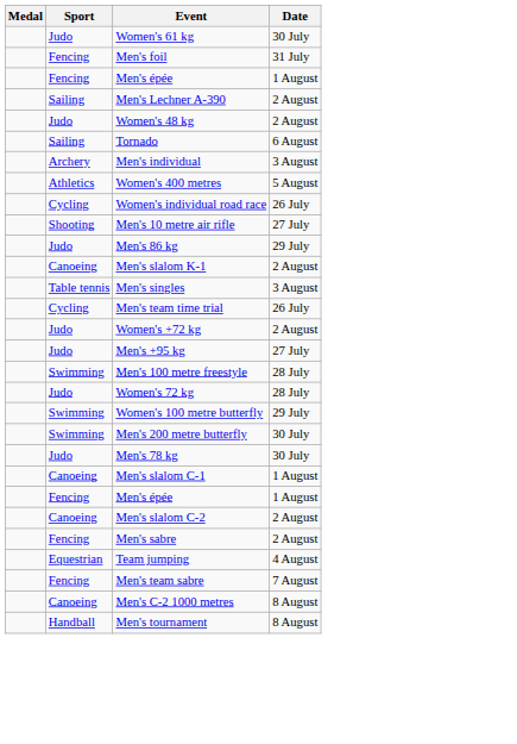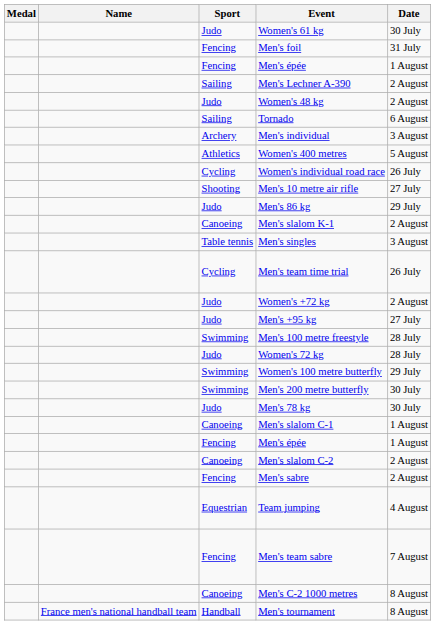 <table class="wikitable sortable" style="font-size:90%">
 <tr>
 <th>Medal</th>
+<th>Name</th>
 <th>Sport</th>
 <th>Event</th>
 <th>Date</th>
 </tr>
 <tr>
+<td></td>
 <td></td>
 <td><a href='#'>Judo</a></td>
 <td><a href='#'>Women's 61 kg</a></td>
 <td>30 July</td>
 </tr>
 <tr>
 <td></td>
+<td></td>
 <td><a href='#'>Fencing</a></td>
 <td><a href='#'>Men's foil</a></td>
 <td>31 July</td>
 </tr>
 <tr>
+<td></td>
 <td></td>
 <td><a href='#'>Fencing</a></td>
 <td><a href='#'>Men's épée</a></td>
 <td>1 August</td>
 </tr>
 <tr>
 <td></td>
+<td></td>
 <td><a href='#'>Sailing</a></td>
 <td><a href='#'>Men's Lechner A-390</a></td>
 <td>2 August</td>
 </tr>
 <tr>
+<td></td>
 <td></td>
 <td><a href='#'>Judo</a></td>
 <td><a href='#'>Women's 48 kg</a></td>
 <td>2 August</td>
 </tr>
 <tr>
 <td></td>
+<td><br></td>
 <td><a href='#'>Sailing</a></td>
 <td><a href='#'>Tornado</a></td>
 <td>6 August</td>
 </tr>
 <tr>
+<td></td>
 <td></td>
 <td><a href='#'>Archery</a></td>
 <td><a href='#'>Men's individual</a></td>
 <td>3 August</td>
 </tr>
 <tr>
 <td></td>
+<td></td>
 <td><a href='#'>Athletics</a></td>
 <td><a href='#'>Women's 400 metres</a></td>
 <td>5 August</td>
 </tr>
 <tr>
+<td></td>
 <td></td>
 <td><a href='#'>Cycling</a></td>
 <td><a href='#'>Women's individual road race</a></td>
 <td>26 July</td>
 </tr>
 <tr>
 <td></td>
+<td></td>
 <td><a href='#'>Shooting</a></td>
 <td><a href='#'>Men's 10 metre air rifle</a></td>
 <td>27 July</td>
 </tr>
 <tr>
+<td></td>
 <td></td>
 <td><a href='#'>Judo</a></td>
 <td><a href='#'>Men's 86 kg</a></td>
 <td>29 July</td>
 </tr>
 <tr>
 <td></td>
+<td></td>
 <td><a href='#'>Canoeing</a></td>
 <td><a href='#'>Men's slalom K-1</a></td>
 <td>2 August</td>
 </tr>
 <tr>
+<td></td>
 <td></td>
 <td><a href='#'>Table tennis</a></td>
 <td><a href='#'>Men's singles</a></td>
 <td>3 August</td>
 </tr>
 <tr>
 <td></td>
+<td><br><br><br></td>
 <td><a href='#'>Cycling</a></td>
 <td><a href='#'>Men's team time trial</a></td>
 <td>26 July</td>
 </tr>
 <tr>
+<td></td>
 <td></td>
 <td><a href='#'>Judo</a></td>
 <td><a href='#'>Women's +72 kg</a></td>
 <td>2 August</td>
 </tr>
 <tr>
 <td></td>
+<td></td>
 <td><a href='#'>Judo</a></td>
 <td><a href='#'>Men's +95 kg</a></td>
 <td>27 July</td>
 </tr>
 <tr>
+<td></td>
 <td></td>
 <td><a href='#'>Swimming</a></td>
 <td><a href='#'>Men's 100 metre freestyle</a></td>
 <td>28 July</td>
 </tr>
 <tr>
 <td></td>
+<td></td>
 <td><a href='#'>Judo</a></td>
 <td><a href='#'>Women's 72 kg</a></td>
 <td>28 July</td>
 </tr>
 <tr>
+<td></td>
 <td></td>
 <td><a href='#'>Swimming</a></td>
 <td><a href='#'>Women's 100 metre butterfly</a></td>
 <td>29 July</td>
 </tr>
 <tr>
 <td></td>
+<td></td>
 <td><a href='#'>Swimming</a></td>
 <td><a href='#'>Men's 200 metre butterfly</a></td>
 <td>30 July</td>
 </tr>
 <tr>
+<td></td>
 <td></td>
 <td><a href='#'>Judo</a></td>
 <td><a href='#'>Men's 78 kg</a></td>
 <td>30 July</td>
 </tr>
 <tr>
 <td></td>
+<td></td>
 <td><a href='#'>Canoeing</a></td>
 <td><a href='#'>Men's slalom C-1</a></td>
 <td>1 August</td>
 </tr>
 <tr>
+<td></td>
 <td></td>
 <td><a href='#'>Fencing</a></td>
 <td><a href='#'>Men's épée</a></td>
 <td>1 August</td>
 </tr>
 <tr>
 <td></td>
+<td><br></td>
 <td><a href='#'>Canoeing</a></td>
 <td><a href='#'>Men's slalom C-2</a></td>
 <td>2 August</td>
 </tr>
 <tr>
+<td></td>
 <td></td>
 <td><a href='#'>Fencing</a></td>
 <td><a href='#'>Men's sabre</a></td>
 <td>2 August</td>
 </tr>
 <tr>
 <td></td>
+<td><br><br><br></td>
 <td><a href='#'>Equestrian</a></td>
 <td><a href='#'>Team jumping</a></td>
 <td>4 August</td>
 </tr>
 <tr>
 <td></td>
+<td><br><br><br><br></td>
 <td><a href='#'>Fencing</a></td>
 <td><a href='#'>Men's team sabre</a></td>
 <td>7 August</td>
 </tr>
 <tr>
 <td></td>
+<td><br></td>
 <td><a href='#'>Canoeing</a></td>
 <td><a href='#'>Men's C-2 1000 metres</a></td>
 <td>8 August</td>
 </tr>
 <tr>
 <td></td>
+<td><a href='#'>France men's national handball team</a><br></td>
 <td><a href='#'>Handball</a></td>
 <td><a href='#'>Men's tournament</a></td>
 <td>8 August</td>
 </tr>
 </table>
